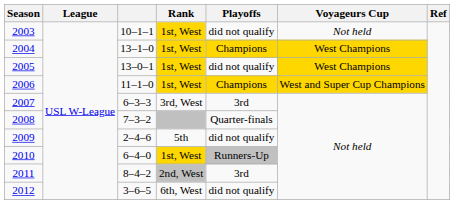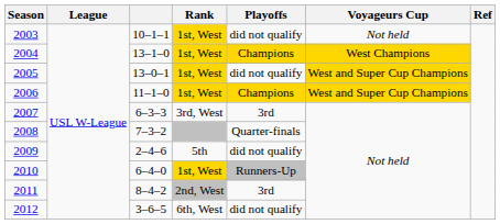 <table class="wikitable" style="text-align: center;" style="width:60%">
 <tr>
 <th>Season</th>
 <th>League</th>
 <th></th>
 <th>Rank</th>
 <th>Playoffs</th>
 <th>Voyageurs Cup</th>
 <th>Ref</th>
 </tr>
 <tr>
 <td><a href='#'>2003</a></td>
 <td rowspan=10><a href='#'>USL W-League</a></td>
 <td>10–1–1</td>
 <td style="background:gold;">1st, West</td>
 <td>did not qualify</td>
 <td><em>Not held</em></td>
 <td rowspan=10></td>
 </tr>
 <tr>
 <td><a href='#'>2004</a></td>
 <td>13–1–0</td>
 <td style="background:gold;">1st, West</td>
 <td style="background:gold;">Champions</td>
 <td style="background:gold;">West Champions</td>
 </tr>
 <tr>
 <td><a href='#'>2005</a></td>
 <td>13–0–1</td>
 <td style="background:gold;">1st, West</td>
 <td>did not qualify</td>
-<td style="background:gold;">West Champions</td>
+<td style="background:gold;">West and Super Cup Champions</td>
 </tr>
 <tr>
 <td><a href='#'>2006</a></td>
 <td>11–1–0</td>
 <td style="background:gold;">1st, West</td>
 <td style="background:gold;">Champions</td>
 <td style="background:gold;">West and Super Cup Champions</td>
 </tr>
 <tr>
 <td><a href='#'>2007</a></td>
 <td>6–3–3</td>
 <td>3rd, West</td>
 <td>3rd</td>
 <td rowspan=6><em>Not held</em></td>
 </tr>
 <tr>
 <td><a href='#'>2008</a></td>
 <td>7–3–2</td>
 <td style="background:silver;"></td>
 <td>Quarter-finals</td>
 </tr>
 <tr>
 <td><a href='#'>2009</a></td>
 <td>2–4–6</td>
 <td>5th</td>
 <td>did not qualify</td>
 </tr>
 <tr>
 <td><a href='#'>2010</a></td>
 <td>6–4–0</td>
 <td style="background:gold;">1st, West</td>
 <td style="background:silver;">Runners-Up</td>
 </tr>
 <tr>
 <td><a href='#'>2011</a></td>
 <td>8–4–2</td>
 <td style="background:silver;">2nd, West</td>
 <td>3rd</td>
 </tr>
 <tr>
 <td><a href='#'>2012</a></td>
 <td>3–6–5</td>
 <td>6th, West</td>
 <td>did not qualify</td>
 </tr>
 </table>
